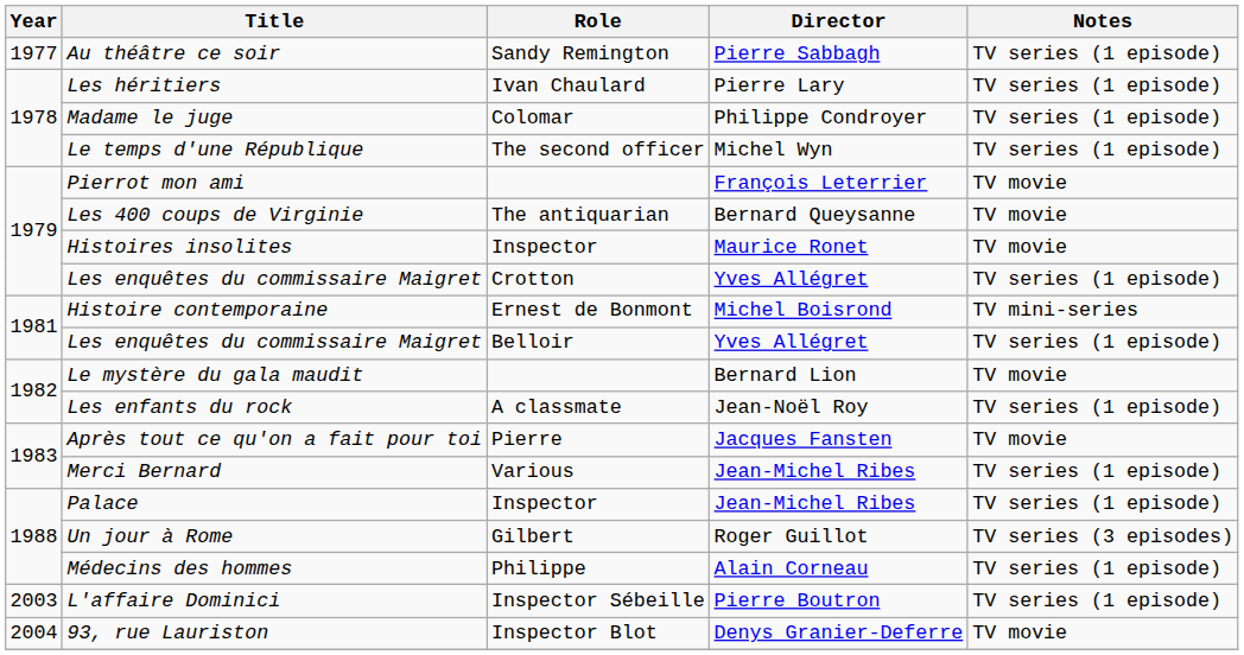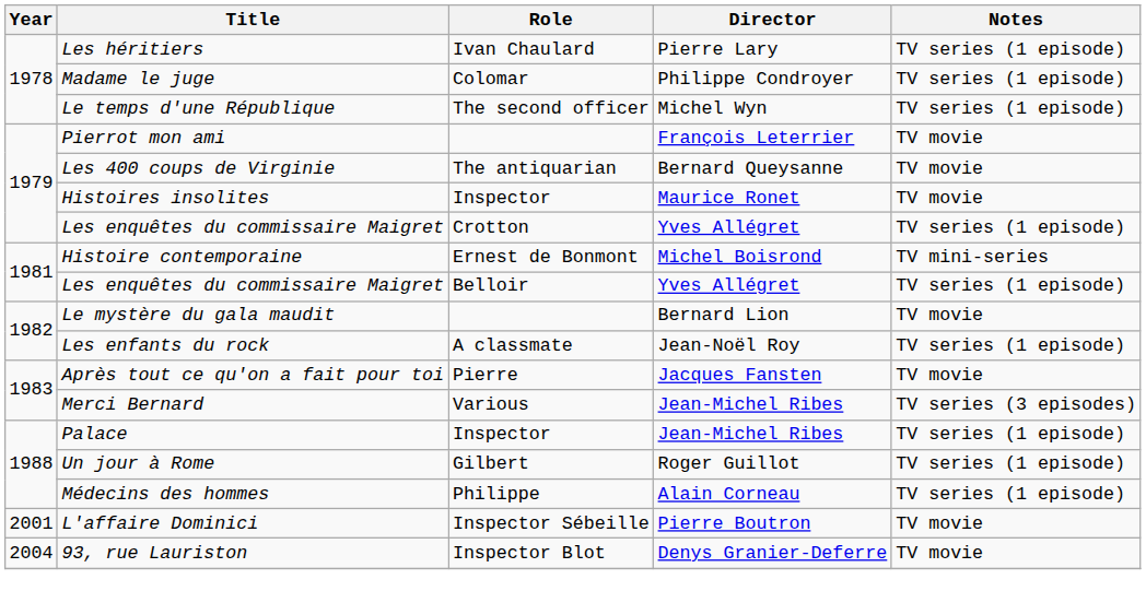 <table class="wikitable sortable">
 <tr>
 <th>Year</th>
 <th>Title</th>
 <th>Role</th>
 <th>Director</th>
 <th class="unsortable">Notes</th>
-</tr>
-<tr>
-<td>1977</td>
-<td><em>Au théâtre ce soir</em></td>
-<td>Sandy Remington</td>
-<td><a href='#'>Pierre Sabbagh</a></td>
-<td>TV series (1 episode)</td>
 </tr>
 <tr>
 <td rowspan=3>1978</td>
 <td><em>Les héritiers</em></td>
 <td>Ivan Chaulard</td>
 <td>Pierre Lary</td>
 <td>TV series (1 episode)</td>
 </tr>
 <tr>
 <td><em>Madame le juge</em></td>
 <td>Colomar</td>
 <td>Philippe Condroyer</td>
 <td>TV series (1 episode)</td>
 </tr>
 <tr>
 <td><em>Le temps d'une République</em></td>
 <td>The second officer</td>
 <td>Michel Wyn</td>
 <td>TV series (1 episode)</td>
 </tr>
 <tr>
 <td rowspan=4>1979</td>
 <td><em>Pierrot mon ami</em></td>
 <td></td>
 <td><a href='#'>François Leterrier</a></td>
 <td>TV movie</td>
 </tr>
 <tr>
 <td><em>Les 400 coups de Virginie</em></td>
 <td>The antiquarian</td>
 <td>Bernard Queysanne</td>
 <td>TV movie</td>
 </tr>
 <tr>
 <td><em>Histoires insolites</em></td>
 <td>Inspector</td>
 <td><a href='#'>Maurice Ronet</a></td>
 <td>TV movie</td>
 </tr>
 <tr>
 <td><em>Les enquêtes du commissaire Maigret</em></td>
 <td>Crotton</td>
 <td><a href='#'>Yves Allégret</a></td>
 <td>TV series (1 episode)</td>
 </tr>
 <tr>
 <td rowspan=2>1981</td>
 <td><em>Histoire contemporaine</em></td>
 <td>Ernest de Bonmont</td>
 <td><a href='#'>Michel Boisrond</a></td>
 <td>TV mini-series</td>
 </tr>
 <tr>
 <td><em>Les enquêtes du commissaire Maigret</em></td>
 <td>Belloir</td>
 <td><a href='#'>Yves Allégret</a></td>
 <td>TV series (1 episode)</td>
 </tr>
 <tr>
 <td rowspan=2>1982</td>
 <td><em>Le mystère du gala maudit</em></td>
 <td></td>
 <td>Bernard Lion</td>
 <td>TV movie</td>
 </tr>
 <tr>
 <td><em>Les enfants du rock</em></td>
 <td>A classmate</td>
 <td>Jean-Noël Roy</td>
 <td>TV series (1 episode)</td>
 </tr>
 <tr>
 <td rowspan=2>1983</td>
 <td><em>Après tout ce qu'on a fait pour toi</em></td>
 <td>Pierre</td>
 <td><a href='#'>Jacques Fansten</a></td>
 <td>TV movie</td>
 </tr>
 <tr>
 <td><em>Merci Bernard</em></td>
 <td>Various</td>
 <td><a href='#'>Jean-Michel Ribes</a></td>
-<td>TV series (1 episode)</td>
+<td>TV series (3 episodes)</td>
 </tr>
 <tr>
 <td rowspan=3>1988</td>
 <td><em>Palace</em></td>
 <td>Inspector</td>
 <td><a href='#'>Jean-Michel Ribes</a></td>
 <td>TV series (1 episode)</td>
 </tr>
 <tr>
 <td><em>Un jour à Rome</em></td>
 <td>Gilbert</td>
 <td>Roger Guillot</td>
-<td>TV series (3 episodes)</td>
+<td>TV series (1 episode)</td>
 </tr>
 <tr>
 <td><em>Médecins des hommes</em></td>
 <td>Philippe</td>
 <td><a href='#'>Alain Corneau</a></td>
 <td>TV series (1 episode)</td>
 </tr>
 <tr>
-<td>2003</td>
+<td>2001</td>
 <td><em>L'affaire Dominici</em></td>
 <td>Inspector Sébeille</td>
 <td><a href='#'>Pierre Boutron</a></td>
-<td>TV series (1 episode)</td>
+<td>TV movie</td>
 </tr>
 <tr>
 <td>2004</td>
 <td><em>93, rue Lauriston</em></td>
 <td>Inspector Blot</td>
 <td><a href='#'>Denys Granier-Deferre</a></td>
 <td>TV movie</td>
 </tr>
 <tr>
 </tr>
 </table>
